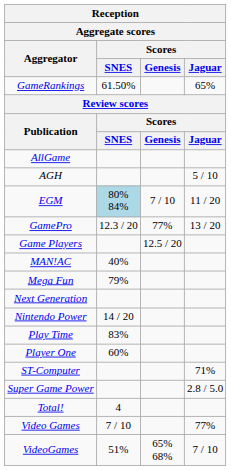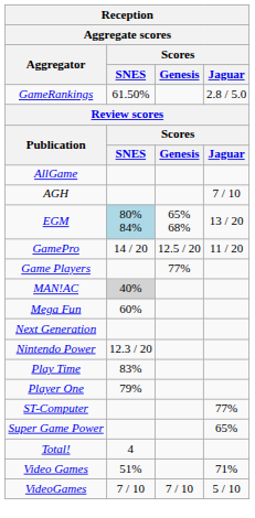 <table class="wikitable collapsible" style="float:right; font-size:80%; text-align:center; margin:1em; margin-top:0; padding:0;" cellpadding="0">
 <tr>
 <th colspan=4 style="font-size: 100%">Reception</th>
 </tr>
 <tr>
 <th colspan=4>Aggregate scores</th>
 </tr>
 <tr>
 <th rowspan=2>Aggregator</th>
 <th colspan=3>Scores</th>
 </tr>
 <tr>
 <th><a href='#'>SNES</a></th>
 <th><a href='#'>Genesis</a></th>
 <th><a href='#'>Jaguar</a></th>
 </tr>
 <tr>
 <td><em><a href='#'>GameRankings</a></em></td>
 <td>61.50%</td>
 <td></td>
-<td>65%</td>
+<td>2.8 / 5.0</td>
 </tr>
 <tr>
 <th colspan=4><a href='#'>Review scores</a></th>
 </tr>
 <tr>
 <th rowspan=2>Publication</th>
 <th colspan=4>Scores</th>
 </tr>
 <tr>
 <th><a href='#'>SNES</a></th>
 <th><a href='#'>Genesis</a></th>
 <th><a href='#'>Jaguar</a></th>
 </tr>
 <tr>
 <td><em><a href='#'>AllGame</a></em></td>
 <td></td>
 <td></td>
 <td></td>
 </tr>
 <tr>
 <td><em>AGH</em></td>
 <td></td>
 <td></td>
-<td>5 / 10</td>
+<td>7 / 10</td>
 </tr>
 <tr>
 <td><em><a href='#'>EGM</a></em></td>
 <td style="background: lightblue;">80%<br>84%</td>
-<td>7 / 10</td>
-<td>11 / 20</td>
+<td>65%<br>68%</td>
+<td>13 / 20</td>
 </tr>
 <tr>
 <td><em><a href='#'>GamePro</a></em></td>
-<td>12.3 / 20</td>
-<td>77%</td>
-<td>13 / 20</td>
+<td>14 / 20</td>
+<td>12.5 / 20</td>
+<td>11 / 20</td>
 </tr>
 <tr>
 <td><em><a href='#'>Game Players</a></em></td>
 <td></td>
-<td>12.5 / 20</td>
+<td>77%</td>
 <td></td>
 </tr>
 <tr>
 <td><em><a href='#'>MAN!AC</a></em></td>
-<td>40%</td>
+<td style="background: lightgrey;">40%</td>
 <td></td>
 <td></td>
 </tr>
 <tr>
 <td><em><a href='#'>Mega Fun</a></em></td>
-<td>79%</td>
+<td>60%</td>
 <td></td>
 <td></td>
 </tr>
 <tr>
 <td><em><a href='#'>Next Generation</a></em></td>
 <td></td>
 <td></td>
 <td></td>
 </tr>
 <tr>
 <td><em><a href='#'>Nintendo Power</a></em></td>
-<td>14 / 20</td>
+<td>12.3 / 20</td>
 <td></td>
 <td></td>
 </tr>
 <tr>
 <td><em><a href='#'>Play Time</a></em></td>
 <td>83%</td>
 <td></td>
 <td></td>
 </tr>
 <tr>
 <td><em><a href='#'>Player One</a></em></td>
-<td>60%</td>
+<td>79%</td>
 <td></td>
 <td></td>
 </tr>
 <tr>
 <td><em><a href='#'>ST-Computer</a></em></td>
 <td></td>
 <td></td>
-<td>71%</td>
+<td>77%</td>
 </tr>
 <tr>
 <td><em><a href='#'>Super Game Power</a></em></td>
 <td></td>
 <td></td>
-<td>2.8 / 5.0</td>
+<td>65%</td>
 </tr>
 <tr>
 <td><em><a href='#'>Total!</a></em></td>
 <td>4</td>
 <td></td>
 <td></td>
 </tr>
 <tr>
 <td><em><a href='#'>Video Games</a></em></td>
-<td>7 / 10</td>
+<td>51%</td>
 <td></td>
-<td>77%</td>
+<td>71%</td>
 </tr>
 <tr>
 <td><em><a href='#'>VideoGames</a></em></td>
-<td>51%</td>
-<td>65%<br>68%</td>
 <td>7 / 10</td>
+<td>7 / 10</td>
+<td>5 / 10</td>
 </tr>
 </table>
